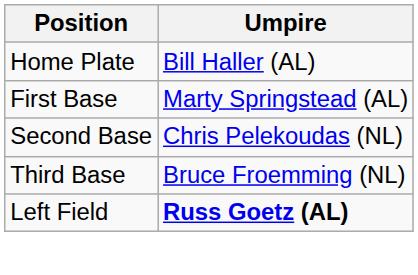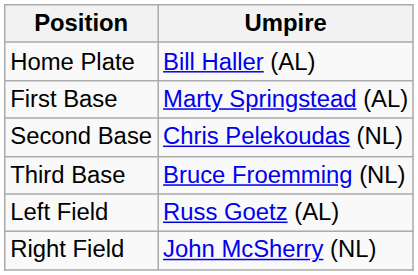 <table class="wikitable">
 <tr>
 <th>Position</th>
 <th>Umpire</th>
 </tr>
 <tr>
 <td>Home Plate</td>
 <td><a href='#'>Bill Haller</a> (AL)</td>
 </tr>
 <tr>
 <td>First Base</td>
 <td><a href='#'>Marty Springstead</a> (AL)</td>
 </tr>
 <tr>
 <td>Second Base</td>
 <td><a href='#'>Chris Pelekoudas</a> (NL)</td>
 </tr>
 <tr>
 <td>Third Base</td>
 <td><a href='#'>Bruce Froemming</a> (NL)</td>
 </tr>
 <tr>
 <td>Left Field</td>
-<td><strong><a href='#'>Russ Goetz</a> (AL)</strong></td>
+<td><a href='#'>Russ Goetz</a> (AL)</td>
+</tr>
+<tr>
+<td>Right Field</td>
+<td><a href='#'>John McSherry</a> (NL)</td>
 </tr>
 </table>
